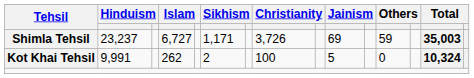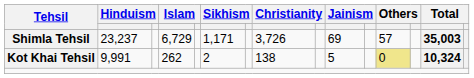 <table class="wikitable sortable">
 <tr>
 <th rowspan="2"><a href='#'>Tehsil</a></th>
 <th colspan="2"><a href='#'>Hinduism</a> </th>
 <th colspan="2"><a href='#'>Islam</a> </th>
 <th colspan="2"><a href='#'>Sikhism</a> </th>
 <th colspan="2"><a href='#'>Christianity</a> </th>
 <th colspan="2"><a href='#'>Jainism</a> </th>
 <th colspan="2">Others</th>
 <th colspan="2">Total</th>
 </tr>
 <tr>
 <th><a href='#'></a></th>
 <th></th>
 <th></th>
 <th></th>
 <th></th>
 <th></th>
 <th></th>
 <th></th>
 <th></th>
 <th></th>
 <th></th>
 <th></th>
 <th></th>
 <th></th>
 </tr>
 <tr>
 <th>Shimla Tehsil</th>
 <td>23,237</td>
 <td></td>
-<td>6,727</td>
+<td>6,729</td>
 <td></td>
 <td>1,171</td>
 <td></td>
 <td>3,726</td>
 <td></td>
 <td>69</td>
 <td></td>
-<td>59</td>
+<td>57</td>
 <td></td>
 <th>35,003</th>
 <th></th>
 </tr>
 <tr>
 <th>Kot Khai Tehsil</th>
 <td>9,991</td>
 <td></td>
 <td>262</td>
 <td></td>
 <td>2</td>
 <td></td>
-<td>100</td>
+<td>138</td>
 <td></td>
 <td>5</td>
 <td></td>
-<td>0</td>
+<td style="background: khaki;">0</td>
 <td></td>
 <th>10,324</th>
 <th></th>
 </tr>
 <tr class="sortbottom">
 <td colspan="15"></td>
 </tr>
 </table>
